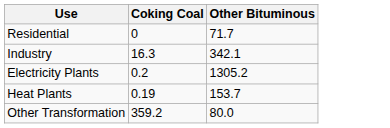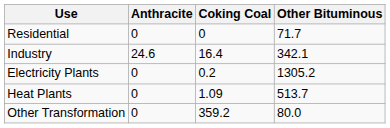 <table class="sortable wikitable">
 <tr>
 <th>Use</th>
+<th>Anthracite</th>
 <th>Coking Coal</th>
 <th>Other Bituminous</th>
 </tr>
 <tr>
 <td>Residential</td>
 <td>0</td>
+<td>0</td>
 <td>71.7</td>
 </tr>
 <tr>
 <td>Industry</td>
-<td>16.3</td>
+<td>24.6</td>
+<td>16.4</td>
 <td>342.1</td>
 </tr>
 <tr>
 <td>Electricity Plants</td>
+<td>0</td>
 <td>0.2</td>
 <td>1305.2</td>
 </tr>
 <tr>
 <td>Heat Plants</td>
-<td>0.19</td>
-<td>153.7</td>
+<td>0</td>
+<td>1.09</td>
+<td>513.7</td>
 </tr>
 <tr>
 <td>Other Transformation</td>
+<td>0</td>
 <td>359.2</td>
 <td>80.0</td>
 </tr>
 </table>
